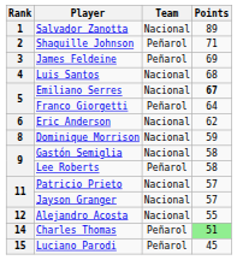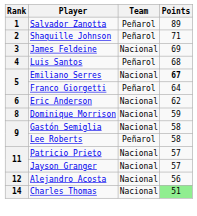 <table class="wikitable sortable" style="text-align:center;margin-left:1em">
 <tr>
 <th>Rank</th>
 <th>Player</th>
 <th>Team</th>
 <th>Points</th>
 </tr>
 <tr>
 <th>1</th>
 <td style="text-align:left;"> <a href='#'>Salvador Zanotta</a></td>
-<td>Nacional</td>
+<td>Peñarol</td>
 <td>89</td>
 </tr>
 <tr>
 <th>2</th>
 <td style="text-align:left;"> <a href='#'>Shaquille Johnson</a></td>
 <td>Peñarol</td>
 <td>71</td>
 </tr>
 <tr>
 <th>3</th>
 <td style="text-align:left;"> <a href='#'>James Feldeine</a></td>
-<td>Peñarol</td>
+<td>Nacional</td>
 <td>69</td>
 </tr>
 <tr>
 <th>4</th>
 <td style="text-align:left;"> <a href='#'>Luis Santos</a></td>
-<td>Nacional</td>
+<td>Peñarol</td>
 <td>68</td>
 </tr>
 <tr>
 <th rowspan="2">5</th>
 <td style="text-align:left;"> <a href='#'>Emiliano Serres</a></td>
 <td>Nacional</td>
 <td><strong>67</strong></td>
 </tr>
 <tr>
 <td style="text-align:left;"> <a href='#'>Franco Giorgetti</a></td>
 <td>Peñarol</td>
 <td>64</td>
 </tr>
 <tr>
 <th>6</th>
 <td style="text-align:left;"> <a href='#'>Eric Anderson</a></td>
 <td>Nacional</td>
 <td>62</td>
 </tr>
 <tr>
 <th>8</th>
 <td style="text-align:left;"> <a href='#'>Dominique Morrison</a></td>
 <td>Nacional</td>
 <td>59</td>
 </tr>
 <tr>
 <th rowspan="2">9</th>
 <td style="text-align:left;"> <a href='#'>Gastón Semiglia</a></td>
 <td>Nacional</td>
 <td>58</td>
 </tr>
 <tr>
 <td style="text-align:left;"> <a href='#'>Lee Roberts</a></td>
 <td>Peñarol</td>
 <td>58</td>
 </tr>
 <tr>
 <th rowspan="2">11</th>
 <td style="text-align:left;"> <a href='#'>Patricio Prieto</a></td>
 <td>Nacional</td>
 <td>57</td>
 </tr>
 <tr>
 <td style="text-align:left;"> <a href='#'>Jayson Granger</a></td>
 <td>Nacional</td>
 <td>57</td>
 </tr>
 <tr>
 <th>12</th>
 <td style="text-align:left;"> <a href='#'>Alejandro Acosta</a></td>
 <td>Nacional</td>
-<td>55</td>
+<td>56</td>
 </tr>
 <tr>
 <th>14</th>
 <td style="text-align:left;"> <a href='#'>Charles Thomas</a></td>
-<td>Peñarol</td>
+<td>Nacional</td>
 <td style="background: lightgreen;">51</td>
 </tr>
-<tr>
-<th>15</th>
-<td style="text-align:left;"> <a href='#'>Luciano Parodi</a></td>
-<td>Peñarol</td>
-<td>45</td>
-</tr>
 </table>
